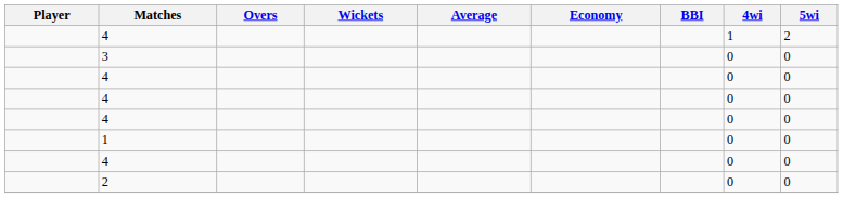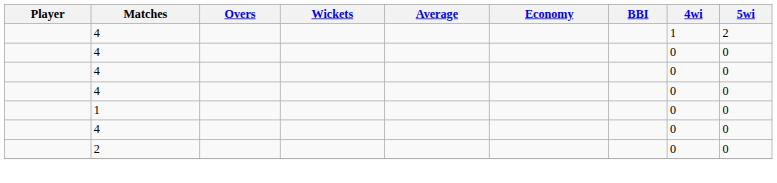 <table class="wikitable sortable" style="width:80%;">
 <tr>
 <th>Player</th>
 <th>Matches</th>
 <th><a href='#'>Overs</a></th>
 <th><a href='#'>Wickets</a></th>
 <th><a href='#'>Average</a></th>
 <th><a href='#'>Economy</a></th>
 <th><a href='#'>BBI</a></th>
 <th><a href='#'>4wi</a></th>
 <th><a href='#'>5wi</a></th>
 </tr>
 <tr>
 <td></td>
 <td>4</td>
 <td></td>
 <td></td>
 <td></td>
 <td></td>
 <td></td>
 <td>1</td>
 <td>2</td>
-</tr>
-<tr>
-<td></td>
-<td>3</td>
-<td></td>
-<td></td>
-<td></td>
-<td></td>
-<td></td>
-<td>0</td>
-<td>0</td>
 </tr>
 <tr>
 <td></td>
 <td>4</td>
 <td></td>
 <td></td>
 <td></td>
 <td></td>
 <td></td>
 <td>0</td>
 <td>0</td>
 </tr>
 <tr>
 <td></td>
 <td>4</td>
 <td></td>
 <td></td>
 <td></td>
 <td></td>
 <td></td>
 <td>0</td>
 <td>0</td>
 </tr>
 <tr>
 <td></td>
 <td>4</td>
 <td></td>
 <td></td>
 <td></td>
 <td></td>
 <td></td>
 <td>0</td>
 <td>0</td>
 </tr>
 <tr>
 <td></td>
 <td>1</td>
 <td></td>
 <td></td>
 <td></td>
 <td></td>
 <td></td>
 <td>0</td>
 <td>0</td>
 </tr>
 <tr>
 <td></td>
 <td>4</td>
 <td></td>
 <td></td>
 <td></td>
 <td></td>
 <td></td>
 <td>0</td>
 <td>0</td>
 </tr>
 <tr>
 <td></td>
 <td>2</td>
 <td></td>
 <td></td>
 <td></td>
 <td></td>
 <td></td>
 <td>0</td>
 <td>0</td>
 </tr>
 <tr>
 </tr>
 </table>
